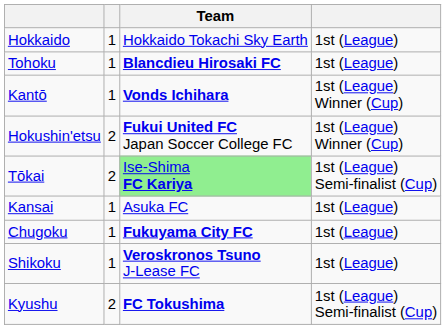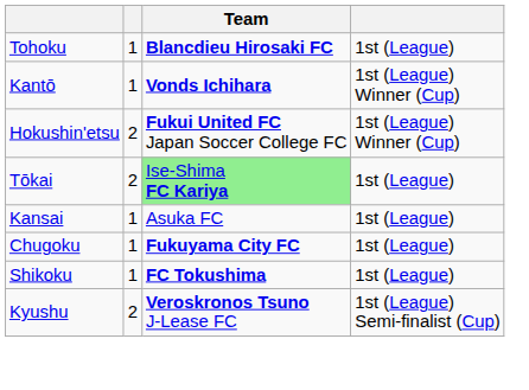 <table class = "wikitable" style = "text-align:left">
 <tr>
 <th></th>
 <th></th>
 <th>Team</th>
 <th></th>
-</tr>
-<tr>
-<td><a href='#'>Hokkaido</a></td>
-<td>1</td>
-<td><a href='#'>Hokkaido Tokachi Sky Earth</a></td>
-<td>1st (<a href='#'>League</a>)</td>
 </tr>
 <tr>
 <td><a href='#'>Tohoku</a></td>
 <td>1</td>
 <td><strong><a href='#'>Blancdieu Hirosaki FC</a></strong></td>
 <td>1st (<a href='#'>League</a>)</td>
 </tr>
 <tr>
 <td><a href='#'>Kantō</a></td>
 <td>1</td>
 <td><strong><a href='#'>Vonds Ichihara</a></strong></td>
 <td>1st (<a href='#'>League</a>) <br> Winner (<a href='#'>Cup</a>)</td>
 </tr>
 <tr>
 <td><a href='#'>Hokushin'etsu</a></td>
 <td>2</td>
 <td><strong><a href='#'>Fukui United FC</a></strong> <br>  Japan Soccer College FC</td>
 <td>1st (<a href='#'>League</a>) <br> Winner (<a href='#'>Cup</a>)</td>
 </tr>
 <tr>
 <td><a href='#'>Tōkai</a></td>
 <td>2</td>
 <td style="background: lightgreen;"><a href='#'>Ise-Shima</a> <br> <strong><a href='#'>FC Kariya</a></strong></td>
-<td>1st (<a href='#'>League</a>) <br> Semi-finalist (<a href='#'>Cup</a>)</td>
+<td>1st (<a href='#'>League</a>)</td>
 </tr>
 <tr>
 <td><a href='#'>Kansai</a></td>
 <td>1</td>
 <td><a href='#'>Asuka FC</a></td>
 <td>1st (<a href='#'>League</a>)</td>
 </tr>
 <tr>
 <td><a href='#'>Chugoku</a></td>
 <td>1</td>
 <td><strong><a href='#'>Fukuyama City FC</a></strong></td>
 <td>1st (<a href='#'>League</a>)</td>
 </tr>
 <tr>
 <td><a href='#'>Shikoku</a></td>
 <td>1</td>
-<td><strong><a href='#'>Veroskronos Tsuno</a></strong> <br>  <a href='#'>J-Lease FC</a></td>
+<td><strong><a href='#'>FC Tokushima</a></strong></td>
 <td>1st (<a href='#'>League</a>)</td>
 </tr>
 <tr>
 <td><a href='#'>Kyushu</a></td>
 <td>2</td>
-<td><strong><a href='#'>FC Tokushima</a></strong></td>
+<td><strong><a href='#'>Veroskronos Tsuno</a></strong> <br>  <a href='#'>J-Lease FC</a></td>
 <td>1st (<a href='#'>League</a>)  <br> Semi-finalist (<a href='#'>Cup</a>)</td>
 </tr>
 </table>
